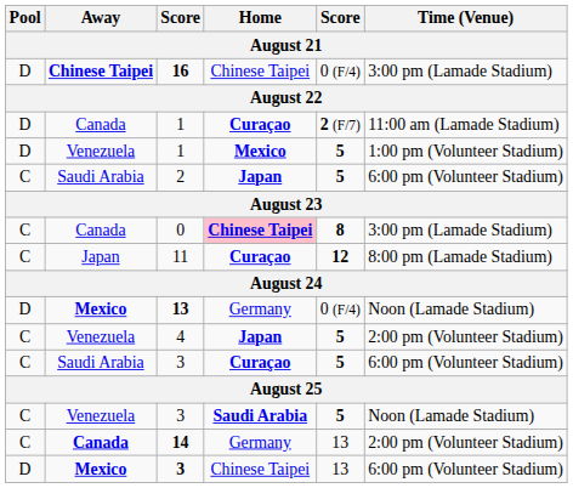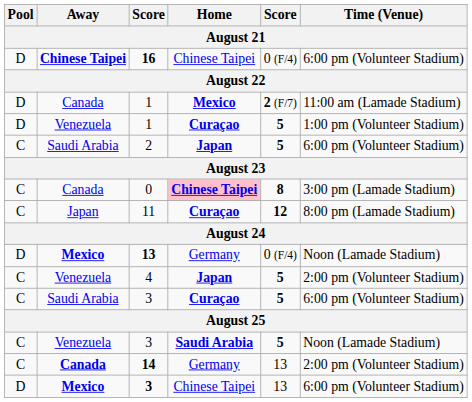 <table class="wikitable">
 <tr>
 <th>Pool</th>
 <th>Away</th>
 <th>Score</th>
 <th>Home</th>
 <th>Score</th>
 <th>Time (Venue)</th>
 </tr>
 <tr>
 <th colspan="7">August 21</th>
 </tr>
 <tr>
 <td align=center>D</td>
 <td align=center> <strong><a href='#'>Chinese Taipei</a></strong></td>
 <td align=center><strong>16</strong></td>
 <td align=center> <a href='#'>Chinese Taipei</a></td>
 <td align=center>0 <small>(F/4)</small></td>
-<td>3:00 pm (Lamade Stadium)</td>
+<td>6:00 pm (Volunteer Stadium)</td>
 </tr>
 <tr>
 <th colspan="7">August 22</th>
 </tr>
 <tr>
 <td align=center>D</td>
 <td align=center> <a href='#'>Canada</a></td>
 <td align=center>1</td>
-<td align=center> <strong><a href='#'>Curaçao</a></strong></td>
+<td align=center> <strong><a href='#'>Mexico</a></strong></td>
 <td align=center><strong>2</strong> <small>(F/7)</small></td>
 <td>11:00 am (Lamade Stadium)</td>
 </tr>
 <tr>
 <td align=center>D</td>
 <td align=center> <a href='#'>Venezuela</a></td>
 <td align=center>1</td>
-<td align=center> <strong><a href='#'>Mexico</a></strong></td>
+<td align=center> <strong><a href='#'>Curaçao</a></strong></td>
 <td align=center><strong>5</strong></td>
 <td>1:00 pm (Volunteer Stadium)</td>
 </tr>
 <tr>
 <td align=center>C</td>
 <td align=center> <a href='#'>Saudi Arabia</a></td>
 <td align=center>2</td>
 <td align=center> <strong><a href='#'>Japan</a></strong></td>
 <td align=center><strong>5</strong></td>
 <td>6:00 pm (Volunteer Stadium)</td>
 </tr>
 <tr>
 <th colspan="7">August 23</th>
 </tr>
 <tr>
 <td align=center>C</td>
 <td align=center> <a href='#'>Canada</a></td>
 <td align=center>0</td>
 <td align=center style="background: pink;"> <strong><a href='#'>Chinese Taipei</a></strong></td>
 <td align=center><strong>8</strong></td>
 <td>3:00 pm (Lamade Stadium)</td>
 </tr>
 <tr>
 <td align=center>C</td>
 <td align=center> <a href='#'>Japan</a></td>
 <td align=center>11</td>
 <td align=center> <strong><a href='#'>Curaçao</a></strong></td>
 <td align=center><strong>12</strong></td>
 <td>8:00 pm (Lamade Stadium)</td>
 </tr>
 <tr>
 <th colspan="7">August 24</th>
 </tr>
 <tr>
 <td align=center>D</td>
 <td align=center> <strong><a href='#'>Mexico</a></strong></td>
 <td align=center><strong>13</strong></td>
 <td align=center> <a href='#'>Germany</a></td>
 <td align=center>0 <small>(F/4)</small></td>
 <td>Noon (Lamade Stadium)</td>
 </tr>
 <tr>
 <td align=center>C</td>
 <td align=center> <a href='#'>Venezuela</a></td>
 <td align=center>4</td>
 <td align=center> <strong><a href='#'>Japan</a></strong></td>
 <td align=center><strong>5</strong></td>
 <td>2:00 pm (Volunteer Stadium)</td>
 </tr>
 <tr>
 <td align=center>C</td>
 <td align=center> <a href='#'>Saudi Arabia</a></td>
 <td align=center>3</td>
 <td align=center> <strong><a href='#'>Curaçao</a></strong></td>
 <td align=center><strong>5</strong></td>
 <td>6:00 pm (Volunteer Stadium)</td>
 </tr>
 <tr>
 <th colspan="7">August 25</th>
 </tr>
 <tr>
 <td align=center>C</td>
 <td align=center> <a href='#'>Venezuela</a></td>
 <td align=center>3</td>
 <td align=center> <strong><a href='#'>Saudi Arabia</a></strong></td>
 <td align=center><strong>5</strong></td>
 <td>Noon (Lamade Stadium)</td>
 </tr>
 <tr>
 <td align=center>C</td>
 <td align=center> <strong><a href='#'>Canada</a></strong></td>
 <td align=center><strong>14</strong></td>
 <td align=center> <a href='#'>Germany</a></td>
 <td align=center>13</td>
 <td>2:00 pm (Volunteer Stadium)</td>
 </tr>
 <tr>
 <td align=center>D</td>
 <td align=center> <strong><a href='#'>Mexico</a></strong></td>
 <td align=center><strong>3</strong></td>
 <td align=center> <a href='#'>Chinese Taipei</a></td>
 <td align=center>13</td>
 <td>6:00 pm (Volunteer Stadium)</td>
 </tr>
 </table>
